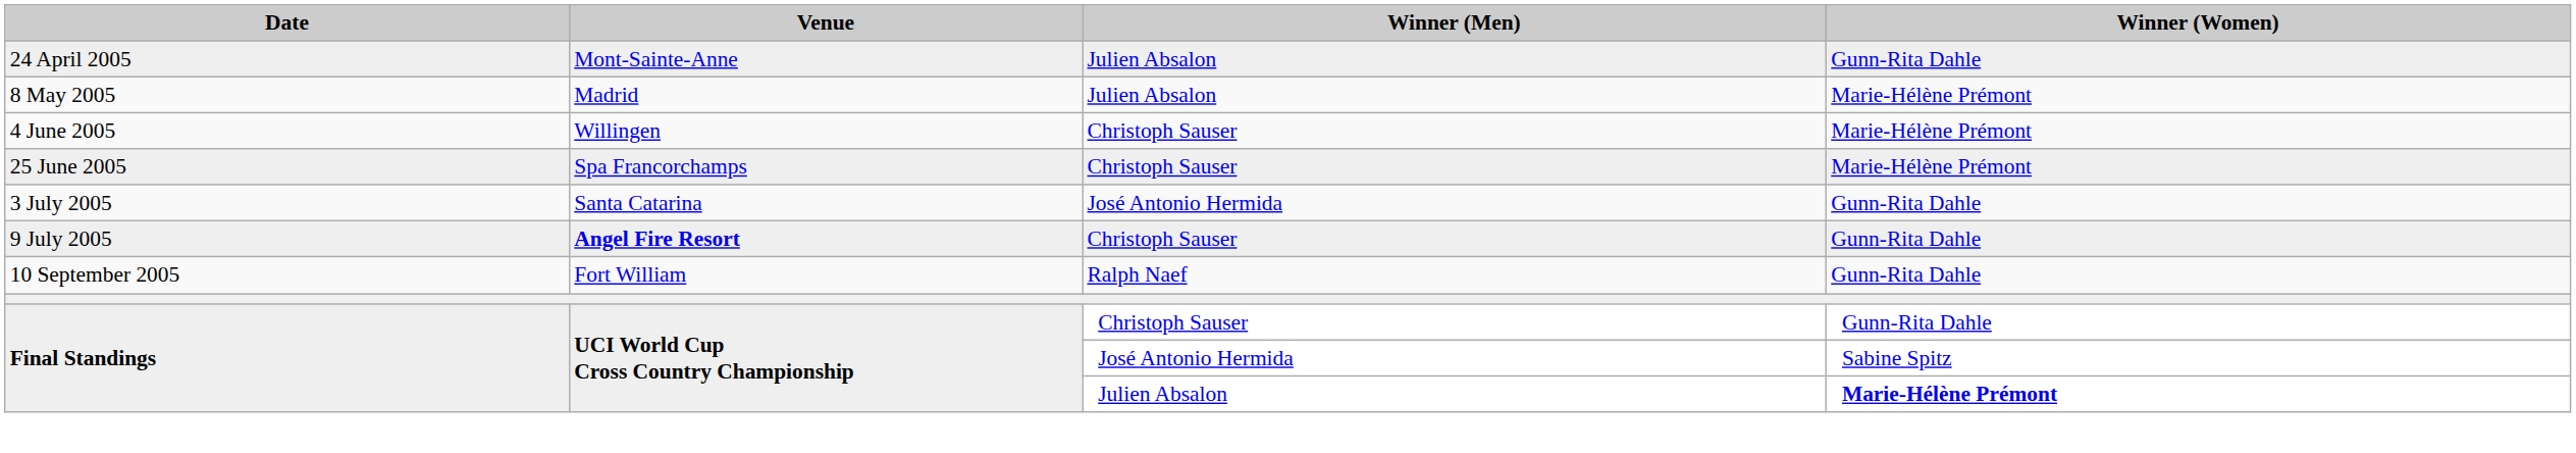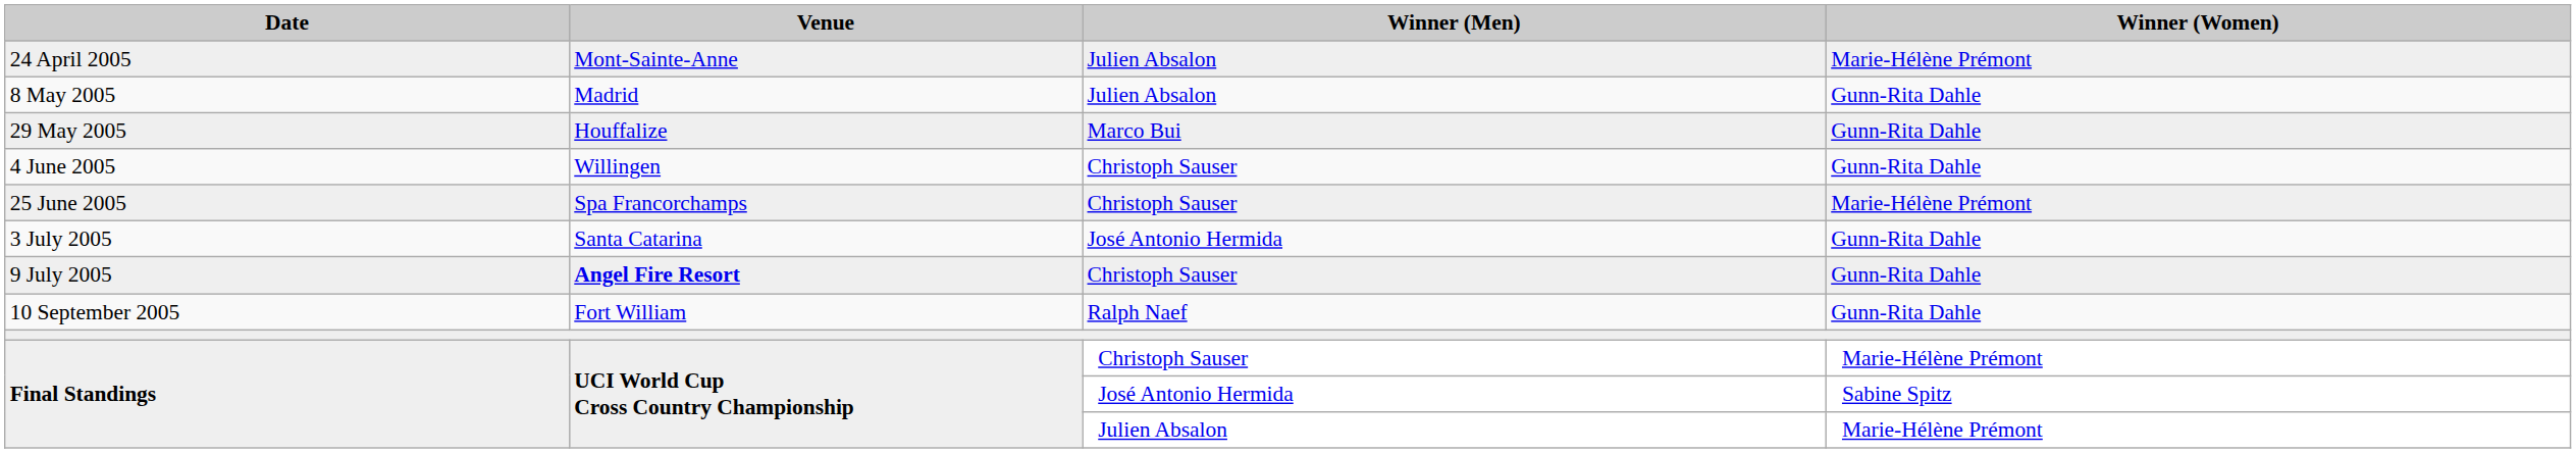 <table class="wikitable" width=90% bgcolor="#f7f8ff" cellpadding="3" cellspacing="0" border="1" style="font-size: 95%; border: gray solid 1px; border-collapse: collapse;">
 <tr bgcolor="#CCCCCC">
 <td align="center"><strong>Date</strong></td>
 <td width=20% align="center"><strong>Venue</strong></td>
 <td width=29% align="center"><strong>Winner (Men)</strong></td>
 <td width=29% align="center"><strong>Winner (Women)</strong></td>
 </tr>
 <tr bgcolor="#EFEFEF">
 <td>24 April 2005</td>
 <td> <a href='#'>Mont-Sainte-Anne</a></td>
 <td> <a href='#'>Julien Absalon</a></td>
-<td> <a href='#'>Gunn-Rita Dahle</a></td>
+<td> <a href='#'>Marie-Hélène Prémont</a></td>
 </tr>
 <tr>
 <td>8 May 2005</td>
 <td> <a href='#'>Madrid</a></td>
 <td> <a href='#'>Julien Absalon</a></td>
-<td> <a href='#'>Marie-Hélène Prémont</a></td>
+<td> <a href='#'>Gunn-Rita Dahle</a></td>
+</tr>
+<tr bgcolor="#EFEFEF">
+<td>29 May 2005</td>
+<td> <a href='#'>Houffalize</a></td>
+<td> <a href='#'>Marco Bui</a></td>
+<td> <a href='#'>Gunn-Rita Dahle</a></td>
 </tr>
 <tr>
 <td>4 June 2005</td>
 <td> <a href='#'>Willingen</a></td>
 <td> <a href='#'>Christoph Sauser</a></td>
-<td> <a href='#'>Marie-Hélène Prémont</a></td>
+<td> <a href='#'>Gunn-Rita Dahle</a></td>
 </tr>
 <tr bgcolor="#EFEFEF">
 <td>25 June 2005</td>
 <td> <a href='#'>Spa Francorchamps</a></td>
 <td> <a href='#'>Christoph Sauser</a></td>
 <td> <a href='#'>Marie-Hélène Prémont</a></td>
 </tr>
 <tr>
 <td>3 July 2005</td>
 <td> <a href='#'>Santa Catarina</a></td>
 <td> <a href='#'>José Antonio Hermida</a></td>
 <td> <a href='#'>Gunn-Rita Dahle</a></td>
 </tr>
 <tr bgcolor="#EFEFEF">
 <td>9 July 2005</td>
 <td><strong> <a href='#'>Angel Fire Resort</a></strong></td>
 <td> <a href='#'>Christoph Sauser</a></td>
 <td> <a href='#'>Gunn-Rita Dahle</a></td>
 </tr>
 <tr>
 <td>10 September 2005</td>
 <td> <a href='#'>Fort William</a></td>
 <td> <a href='#'>Ralph Naef</a></td>
 <td> <a href='#'>Gunn-Rita Dahle</a></td>
 </tr>
 <tr bgcolor="#EFEFEF">
 <td colspan=4></td>
 </tr>
 <tr bgcolor="#EFEFEF">
 <td rowspan=3><strong>Final Standings</strong></td>
 <td rowspan=3><strong>UCI World Cup<br> Cross Country Championship</strong></td>
 <td bgcolor="#ffffff">    <a href='#'>Christoph Sauser</a></td>
-<td bgcolor="#ffffff">    <a href='#'>Gunn-Rita Dahle</a></td>
+<td bgcolor="#ffffff">    <a href='#'>Marie-Hélène Prémont</a></td>
 </tr>
 <tr>
 <td bgcolor="#ffffff">    <a href='#'>José Antonio Hermida</a></td>
 <td bgcolor="#ffffff">    <a href='#'>Sabine Spitz</a></td>
 </tr>
 <tr>
 <td bgcolor="#ffffff">    <a href='#'>Julien Absalon</a></td>
-<td bgcolor="#ffffff"><strong>    <a href='#'>Marie-Hélène Prémont</a></strong></td>
+<td bgcolor="#ffffff">    <a href='#'>Marie-Hélène Prémont</a></td>
 </tr>
 </table>
